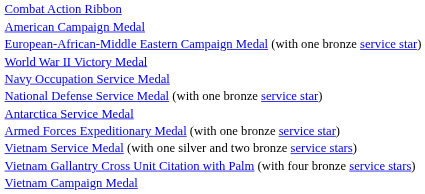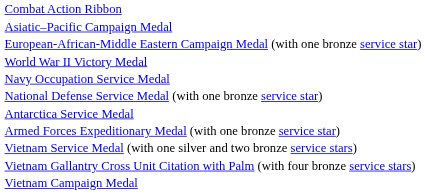 <table>
 <tr>
 <td></td>
 <td><a href='#'>Combat Action Ribbon</a></td>
 </tr>
 <tr>
 <td></td>
-<td><a href='#'>American Campaign Medal</a></td>
+<td><a href='#'>Asiatic–Pacific Campaign Medal</a></td>
 </tr>
 <tr>
 <td></td>
 <td><a href='#'>European-African-Middle Eastern Campaign Medal</a> (with one bronze <a href='#'>service star</a>)</td>
 </tr>
 <tr>
 <td></td>
 <td><a href='#'>World War II Victory Medal</a></td>
 </tr>
 <tr>
 <td></td>
 <td><a href='#'>Navy Occupation Service Medal</a></td>
 </tr>
 <tr>
 <td></td>
 <td><a href='#'>National Defense Service Medal</a> (with one bronze <a href='#'>service star</a>)</td>
 </tr>
 <tr>
 <td></td>
 <td><a href='#'>Antarctica Service Medal</a></td>
 </tr>
 <tr>
 <td></td>
 <td><a href='#'>Armed Forces Expeditionary Medal</a> (with one bronze <a href='#'>service star</a>)</td>
 </tr>
 <tr>
 <td></td>
 <td><a href='#'>Vietnam Service Medal</a> (with one silver and two bronze <a href='#'>service stars</a>)</td>
 </tr>
 <tr>
 <td></td>
 <td><a href='#'>Vietnam Gallantry Cross Unit Citation with Palm</a> (with four bronze <a href='#'>service stars</a>)</td>
 </tr>
 <tr>
 <td></td>
 <td><a href='#'>Vietnam Campaign Medal</a></td>
 </tr>
 </table>
